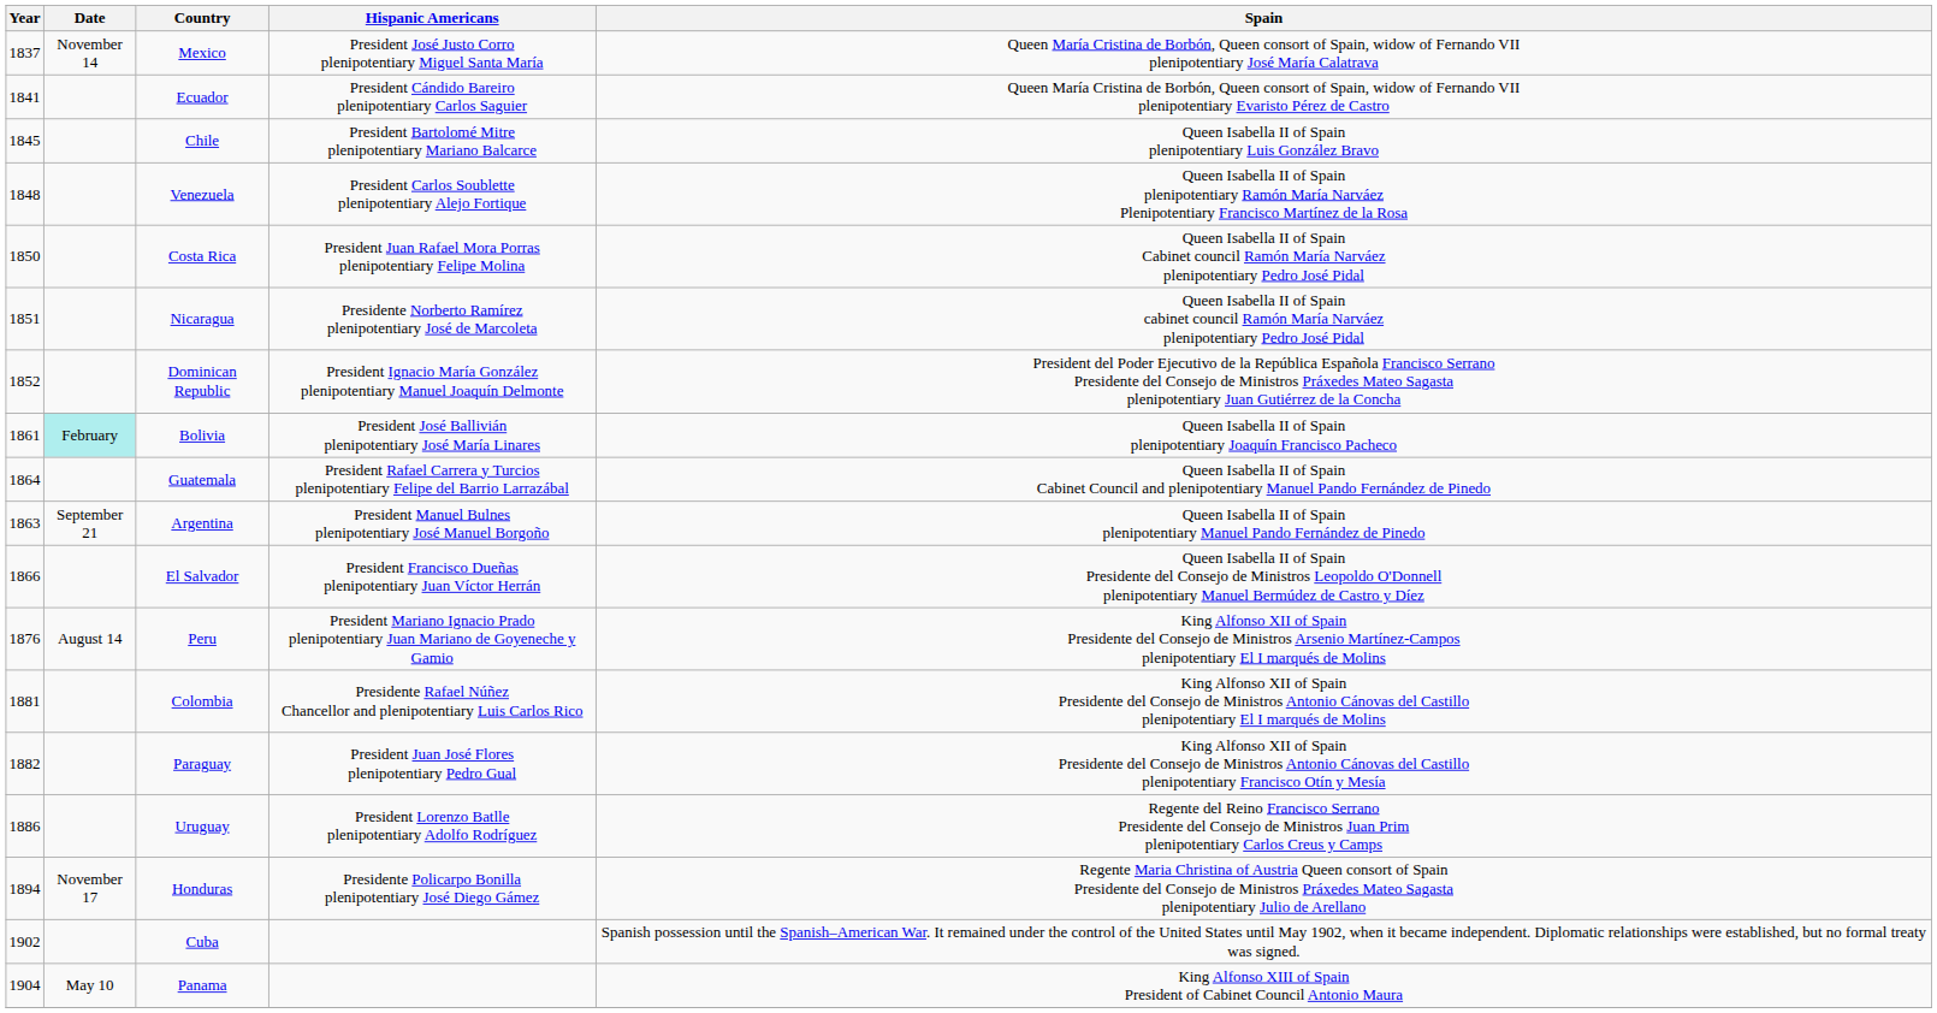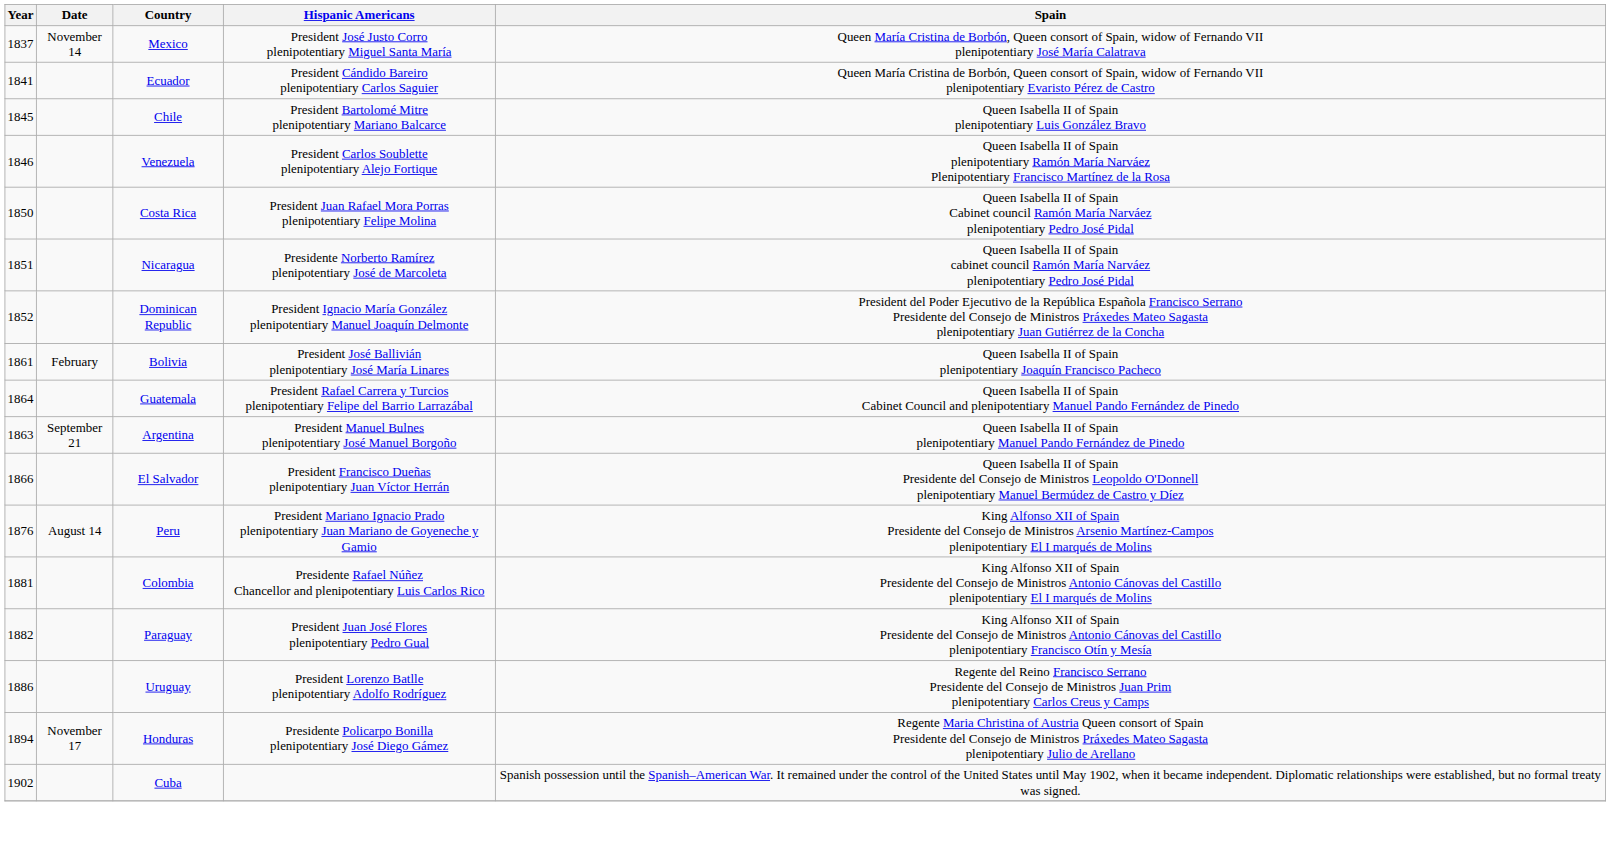 <table class="wikitable"" style="font-size: 95%; text-align: center; margin:1em auto;" width=95%>
 <tr>
 <th>Year</th>
 <th>Date</th>
 <th>Country</th>
 <th><a href='#'>Hispanic Americans</a></th>
 <th>Spain</th>
 </tr>
 <tr>
 <td>1837</td>
 <td>November 14</td>
 <td><a href='#'>Mexico</a> <br></td>
 <td>President <a href='#'>José Justo Corro</a><br>plenipotentiary <a href='#'>Miguel Santa María</a></td>
 <td>Queen <a href='#'>María Cristina de Borbón</a>, Queen consort of Spain, widow of Fernando VII<br>plenipotentiary <a href='#'>José María Calatrava</a></td>
 </tr>
 <tr>
 <td>1841</td>
 <td></td>
 <td><a href='#'>Ecuador</a> <br> </td>
 <td>President <a href='#'>Cándido Bareiro</a><br>plenipotentiary <a href='#'>Carlos Saguier</a></td>
 <td>Queen María Cristina de Borbón, Queen consort of Spain, widow of Fernando VII<br>plenipotentiary <a href='#'>Evaristo Pérez de Castro</a></td>
 </tr>
 <tr>
 <td>1845</td>
 <td></td>
 <td><a href='#'>Chile</a><br></td>
 <td>President <a href='#'>Bartolomé Mitre</a><br>plenipotentiary <a href='#'>Mariano Balcarce</a></td>
 <td>Queen Isabella II of Spain<br>plenipotentiary <a href='#'>Luis González Bravo</a></td>
 </tr>
 <tr>
-<td>1848</td>
+<td>1846</td>
 <td></td>
 <td><a href='#'>Venezuela</a> <br> </td>
 <td>President <a href='#'>Carlos Soublette</a><br>plenipotentiary <a href='#'>Alejo Fortique</a></td>
 <td>Queen Isabella II of Spain<br>plenipotentiary <a href='#'>Ramón María Narváez</a><br>Plenipotentiary <a href='#'>Francisco Martínez de la Rosa</a></td>
 </tr>
 <tr>
 <td>1850</td>
 <td></td>
 <td><a href='#'>Costa Rica</a> <br> </td>
 <td>President <a href='#'>Juan Rafael Mora Porras</a><br>plenipotentiary <a href='#'>Felipe Molina</a></td>
 <td>Queen Isabella II of Spain<br>Cabinet council <a href='#'>Ramón María Narváez</a><br>plenipotentiary <a href='#'>Pedro José Pidal</a></td>
 </tr>
 <tr>
 <td>1851</td>
 <td></td>
 <td><a href='#'>Nicaragua</a> <br> </td>
 <td>Presidente <a href='#'>Norberto Ramírez</a><br>plenipotentiary <a href='#'>José de Marcoleta</a></td>
 <td>Queen Isabella II of Spain<br>cabinet council <a href='#'>Ramón María Narváez</a><br>plenipotentiary <a href='#'>Pedro José Pidal</a></td>
 </tr>
 <tr>
 <td>1852</td>
 <td></td>
 <td><a href='#'>Dominican Republic</a> <br> </td>
 <td>President <a href='#'>Ignacio María González</a><br>plenipotentiary <a href='#'>Manuel Joaquín Delmonte</a></td>
 <td>President del Poder Ejecutivo de la República Española <a href='#'>Francisco Serrano</a><br>Presidente del Consejo de Ministros <a href='#'>Práxedes Mateo Sagasta</a><br>plenipotentiary <a href='#'>Juan Gutiérrez de la Concha</a></td>
 </tr>
 <tr>
 <td>1861</td>
-<td style="background: paleturquoise;">February</td>
+<td>February</td>
 <td><a href='#'>Bolivia</a> <br></td>
 <td>President <a href='#'>José Ballivián</a><br>plenipotentiary <a href='#'>José María Linares</a></td>
 <td>Queen Isabella II of Spain<br>plenipotentiary <a href='#'>Joaquín Francisco Pacheco</a></td>
 </tr>
 <tr>
 <td>1864</td>
 <td></td>
 <td><a href='#'>Guatemala</a> <br> </td>
 <td>President <a href='#'>Rafael Carrera y Turcios</a><br>plenipotentiary <a href='#'>Felipe del Barrio Larrazábal</a></td>
 <td>Queen Isabella II of Spain<br>Cabinet Council and plenipotentiary <a href='#'>Manuel Pando Fernández de Pinedo</a></td>
 </tr>
 <tr>
 <td>1863</td>
 <td>September 21</td>
 <td><a href='#'>Argentina</a> <br> </td>
 <td>President <a href='#'>Manuel Bulnes</a><br>plenipotentiary <a href='#'>José Manuel Borgoño</a></td>
 <td>Queen Isabella II of Spain<br>plenipotentiary <a href='#'>Manuel Pando Fernández de Pinedo</a></td>
 </tr>
 <tr>
 <td>1866</td>
 <td></td>
 <td><a href='#'>El Salvador</a> <br> </td>
 <td>President <a href='#'>Francisco Dueñas</a><br>plenipotentiary <a href='#'>Juan Víctor Herrán</a></td>
 <td>Queen Isabella II of Spain<br>Presidente del Consejo de Ministros <a href='#'>Leopoldo O'Donnell</a><br>plenipotentiary <a href='#'>Manuel Bermúdez de Castro y Díez</a></td>
 </tr>
 <tr>
 <td>1876</td>
 <td>August 14</td>
 <td><a href='#'>Peru</a><br></td>
 <td>President <a href='#'>Mariano Ignacio Prado</a><br>plenipotentiary <a href='#'>Juan Mariano de Goyeneche y Gamio</a></td>
 <td>King <a href='#'>Alfonso XII of Spain</a><br>Presidente del Consejo de Ministros <a href='#'>Arsenio Martínez-Campos</a><br>plenipotentiary <a href='#'>El I marqués de Molins</a></td>
 </tr>
 <tr>
 <td>1881</td>
 <td></td>
 <td><a href='#'>Colombia</a> <br> </td>
 <td>Presidente <a href='#'>Rafael Núñez</a><br>Chancellor and plenipotentiary <a href='#'>Luis Carlos Rico</a></td>
 <td>King Alfonso XII of Spain<br>Presidente del Consejo de Ministros <a href='#'>Antonio Cánovas del Castillo</a><br>plenipotentiary <a href='#'>El I marqués de Molins</a></td>
 </tr>
 <tr>
 <td>1882</td>
 <td></td>
 <td><a href='#'>Paraguay</a> <br> </td>
 <td>President <a href='#'>Juan José Flores</a><br>plenipotentiary <a href='#'>Pedro Gual</a></td>
 <td>King Alfonso XII of Spain<br>Presidente del Consejo de Ministros <a href='#'>Antonio Cánovas del Castillo</a><br>plenipotentiary <a href='#'>Francisco Otín y Mesía</a></td>
 </tr>
 <tr>
 <td>1886</td>
 <td></td>
 <td><a href='#'>Uruguay</a> <br> </td>
 <td>President <a href='#'>Lorenzo Batlle</a><br>plenipotentiary <a href='#'>Adolfo Rodríguez</a></td>
 <td>Regente del Reino <a href='#'>Francisco Serrano</a><br>Presidente del Consejo de Ministros <a href='#'>Juan Prim</a><br>plenipotentiary <a href='#'>Carlos Creus y Camps</a></td>
 </tr>
 <tr>
 <td>1894</td>
 <td>November 17</td>
 <td><a href='#'>Honduras</a> <br> </td>
 <td>Presidente <a href='#'>Policarpo Bonilla</a><br>plenipotentiary <a href='#'>José Diego Gámez</a></td>
 <td>Regente <a href='#'>Maria Christina of Austria</a> Queen consort of Spain <br>Presidente del Consejo de Ministros <a href='#'>Práxedes Mateo Sagasta</a><br>plenipotentiary <a href='#'>Julio de Arellano</a></td>
 </tr>
 <tr>
 <td>1902</td>
 <td></td>
 <td><a href='#'>Cuba</a>  <br> </td>
 <td></td>
 <td>Spanish possession until the <a href='#'>Spanish–American War</a>. It remained under the control of the United States until May 1902, when it became independent. Diplomatic relationships were established, but no formal treaty was signed.</td>
 </tr>
 <tr>
-<td>1904</td>
-<td>May 10</td>
-<td><a href='#'>Panama</a>  <br> </td>
-<td></td>
-<td>King <a href='#'>Alfonso XIII of Spain</a><br>President of Cabinet Council <a href='#'>Antonio Maura</a></td>
-</tr>
-<tr>
 </tr>
 </table>
